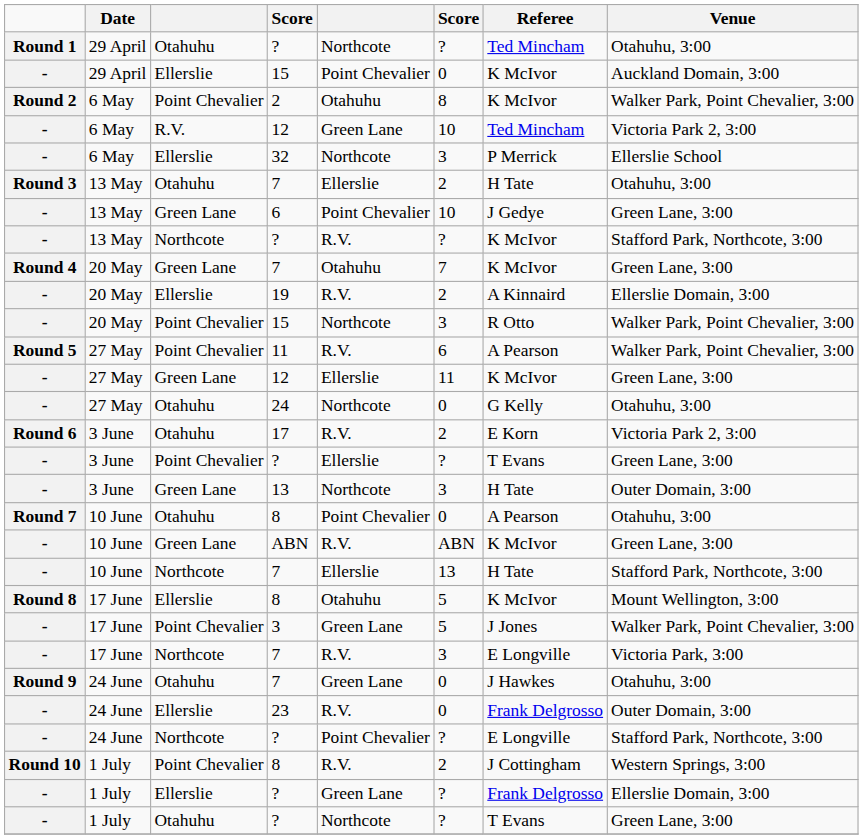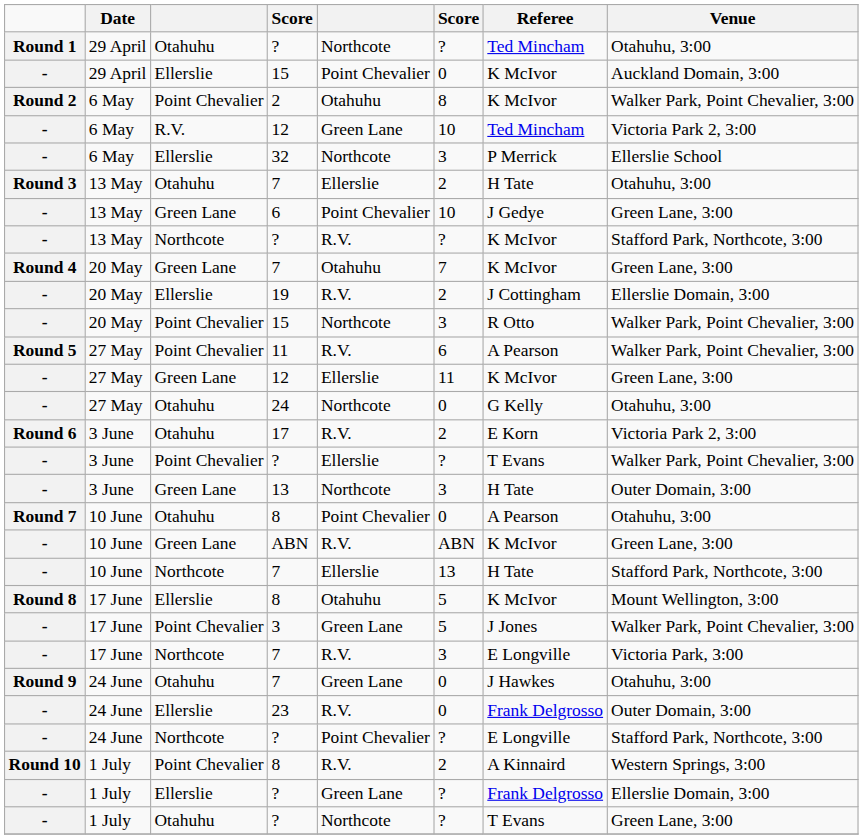 <table class="wikitable mw-collapsible">
 <tr>
 <td></td>
 <th scope="col">Date</th>
 <th scope="col"></th>
 <th scope="col">Score</th>
 <th scope="col"></th>
 <th scope="col">Score</th>
 <th scope="col">Referee</th>
 <th scope="col">Venue</th>
 </tr>
 <tr>
 <th scope="row">Round 1</th>
 <td>29 April</td>
 <td>Otahuhu</td>
 <td>?</td>
 <td>Northcote</td>
 <td>?</td>
 <td><a href='#'>Ted Mincham</a></td>
 <td>Otahuhu, 3:00</td>
 </tr>
 <tr>
 <th scope="row">-</th>
 <td>29 April</td>
 <td>Ellerslie</td>
 <td>15</td>
 <td>Point Chevalier</td>
 <td>0</td>
 <td>K McIvor</td>
 <td>Auckland Domain, 3:00</td>
 </tr>
 <tr>
 <th scope="row">Round 2</th>
 <td>6 May</td>
 <td>Point Chevalier</td>
 <td>2</td>
 <td>Otahuhu</td>
 <td>8</td>
 <td>K McIvor</td>
 <td>Walker Park, Point Chevalier, 3:00</td>
 </tr>
 <tr>
 <th scope="row">-</th>
 <td>6 May</td>
 <td>R.V.</td>
 <td>12</td>
 <td>Green Lane</td>
 <td>10</td>
 <td><a href='#'>Ted Mincham</a></td>
 <td>Victoria Park 2, 3:00</td>
 </tr>
 <tr>
 <th scope="row">-</th>
 <td>6 May</td>
 <td>Ellerslie</td>
 <td>32</td>
 <td>Northcote</td>
 <td>3</td>
 <td>P Merrick</td>
 <td>Ellerslie School</td>
 </tr>
 <tr>
 <th scope="row">Round 3</th>
 <td>13 May</td>
 <td>Otahuhu</td>
 <td>7</td>
 <td>Ellerslie</td>
 <td>2</td>
 <td>H Tate</td>
 <td>Otahuhu, 3:00</td>
 </tr>
 <tr>
 <th scope="row">-</th>
 <td>13 May</td>
 <td>Green Lane</td>
 <td>6</td>
 <td>Point Chevalier</td>
 <td>10</td>
 <td>J Gedye</td>
 <td>Green Lane, 3:00</td>
 </tr>
 <tr>
 <th scope="row">-</th>
 <td>13 May</td>
 <td>Northcote</td>
 <td>?</td>
 <td>R.V.</td>
 <td>?</td>
 <td>K McIvor</td>
 <td>Stafford Park, Northcote, 3:00</td>
 </tr>
 <tr>
 <th scope="row">Round 4</th>
 <td>20 May</td>
 <td>Green Lane</td>
 <td>7</td>
 <td>Otahuhu</td>
 <td>7</td>
 <td>K McIvor</td>
 <td>Green Lane, 3:00</td>
 </tr>
 <tr>
 <th scope="row">-</th>
 <td>20 May</td>
 <td>Ellerslie</td>
 <td>19</td>
 <td>R.V.</td>
 <td>2</td>
-<td>A Kinnaird</td>
+<td>J Cottingham</td>
 <td>Ellerslie Domain, 3:00</td>
 </tr>
 <tr>
 <th scope="row">-</th>
 <td>20 May</td>
 <td>Point Chevalier</td>
 <td>15</td>
 <td>Northcote</td>
 <td>3</td>
 <td>R Otto</td>
 <td>Walker Park, Point Chevalier, 3:00</td>
 </tr>
 <tr>
 <th scope="row">Round 5</th>
 <td>27 May</td>
 <td>Point Chevalier</td>
 <td>11</td>
 <td>R.V.</td>
 <td>6</td>
 <td>A Pearson</td>
 <td>Walker Park, Point Chevalier, 3:00</td>
 </tr>
 <tr>
 <th scope="row">-</th>
 <td>27 May</td>
 <td>Green Lane</td>
 <td>12</td>
 <td>Ellerslie</td>
 <td>11</td>
 <td>K McIvor</td>
 <td>Green Lane, 3:00</td>
 </tr>
 <tr>
 <th scope="row">-</th>
 <td>27 May</td>
 <td>Otahuhu</td>
 <td>24</td>
 <td>Northcote</td>
 <td>0</td>
 <td>G Kelly</td>
 <td>Otahuhu, 3:00</td>
 </tr>
 <tr>
 <th scope="row">Round 6</th>
 <td>3 June</td>
 <td>Otahuhu</td>
 <td>17</td>
 <td>R.V.</td>
 <td>2</td>
 <td>E Korn</td>
 <td>Victoria Park 2, 3:00</td>
 </tr>
 <tr>
 <th scope="row">-</th>
 <td>3 June</td>
 <td>Point Chevalier</td>
 <td>?</td>
 <td>Ellerslie</td>
 <td>?</td>
 <td>T Evans</td>
-<td>Green Lane, 3:00</td>
+<td>Walker Park, Point Chevalier, 3:00</td>
 </tr>
 <tr>
 <th scope="row">-</th>
 <td>3 June</td>
 <td>Green Lane</td>
 <td>13</td>
 <td>Northcote</td>
 <td>3</td>
 <td>H Tate</td>
 <td>Outer Domain, 3:00</td>
 </tr>
 <tr>
 <th scope="row">Round 7</th>
 <td>10 June</td>
 <td>Otahuhu</td>
 <td>8</td>
 <td>Point Chevalier</td>
 <td>0</td>
 <td>A Pearson</td>
 <td>Otahuhu, 3:00</td>
 </tr>
 <tr>
 <th scope="row">-</th>
 <td>10 June</td>
 <td>Green Lane</td>
 <td>ABN</td>
 <td>R.V.</td>
 <td>ABN</td>
 <td>K McIvor</td>
 <td>Green Lane, 3:00</td>
 </tr>
 <tr>
 <th scope="row">-</th>
 <td>10 June</td>
 <td>Northcote</td>
 <td>7</td>
 <td>Ellerslie</td>
 <td>13</td>
 <td>H Tate</td>
 <td>Stafford Park, Northcote, 3:00</td>
 </tr>
 <tr>
 <th scope="row">Round 8</th>
 <td>17 June</td>
 <td>Ellerslie</td>
 <td>8</td>
 <td>Otahuhu</td>
 <td>5</td>
 <td>K McIvor</td>
 <td>Mount Wellington, 3:00</td>
 </tr>
 <tr>
 <th scope="row">-</th>
 <td>17 June</td>
 <td>Point Chevalier</td>
 <td>3</td>
 <td>Green Lane</td>
 <td>5</td>
 <td>J Jones</td>
 <td>Walker Park, Point Chevalier, 3:00</td>
 </tr>
 <tr>
 <th scope="row">-</th>
 <td>17 June</td>
 <td>Northcote</td>
 <td>7</td>
 <td>R.V.</td>
 <td>3</td>
 <td>E Longville</td>
 <td>Victoria Park, 3:00</td>
 </tr>
 <tr>
 <th scope="row">Round 9</th>
 <td>24 June</td>
 <td>Otahuhu</td>
 <td>7</td>
 <td>Green Lane</td>
 <td>0</td>
 <td>J Hawkes</td>
 <td>Otahuhu, 3:00</td>
 </tr>
 <tr>
 <th scope="row">-</th>
 <td>24 June</td>
 <td>Ellerslie</td>
 <td>23</td>
 <td>R.V.</td>
 <td>0</td>
 <td><a href='#'>Frank Delgrosso</a></td>
 <td>Outer Domain, 3:00</td>
 </tr>
 <tr>
 <th scope="row">-</th>
 <td>24 June</td>
 <td>Northcote</td>
 <td>?</td>
 <td>Point Chevalier</td>
 <td>?</td>
 <td>E Longville</td>
 <td>Stafford Park, Northcote, 3:00</td>
 </tr>
 <tr>
 <th scope="row">Round 10</th>
 <td>1 July</td>
 <td>Point Chevalier</td>
 <td>8</td>
 <td>R.V.</td>
 <td>2</td>
-<td>J Cottingham</td>
+<td>A Kinnaird</td>
 <td>Western Springs, 3:00</td>
 </tr>
 <tr>
 <th scope="row">-</th>
 <td>1 July</td>
 <td>Ellerslie</td>
 <td>?</td>
 <td>Green Lane</td>
 <td>?</td>
 <td><a href='#'>Frank Delgrosso</a></td>
 <td>Ellerslie Domain, 3:00</td>
 </tr>
 <tr>
 <th scope="row">-</th>
 <td>1 July</td>
 <td>Otahuhu</td>
 <td>?</td>
 <td>Northcote</td>
 <td>?</td>
 <td>T Evans</td>
 <td>Green Lane, 3:00</td>
 </tr>
 <tr>
 </tr>
 </table>
